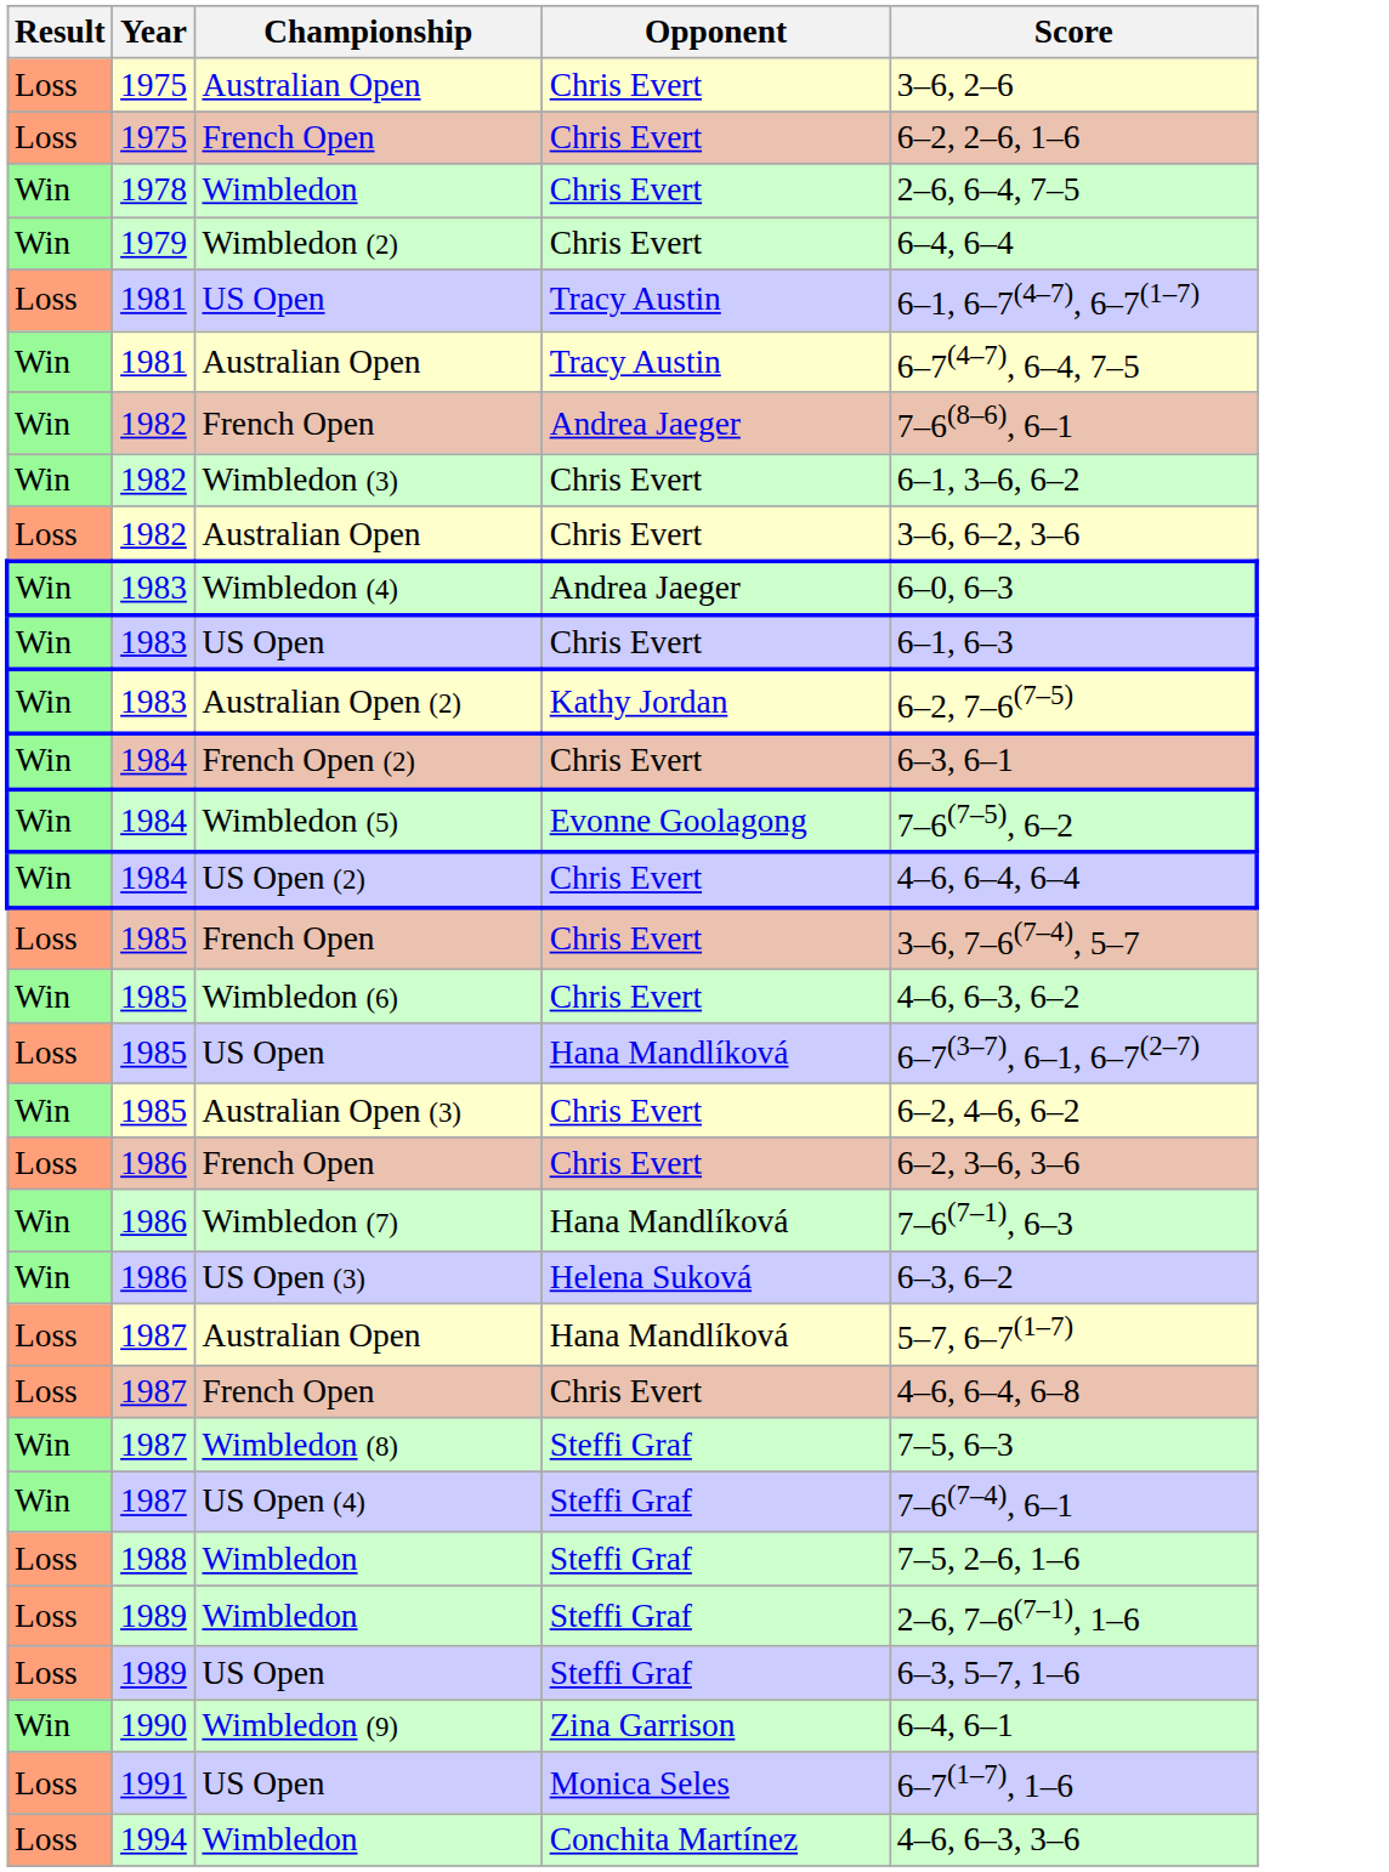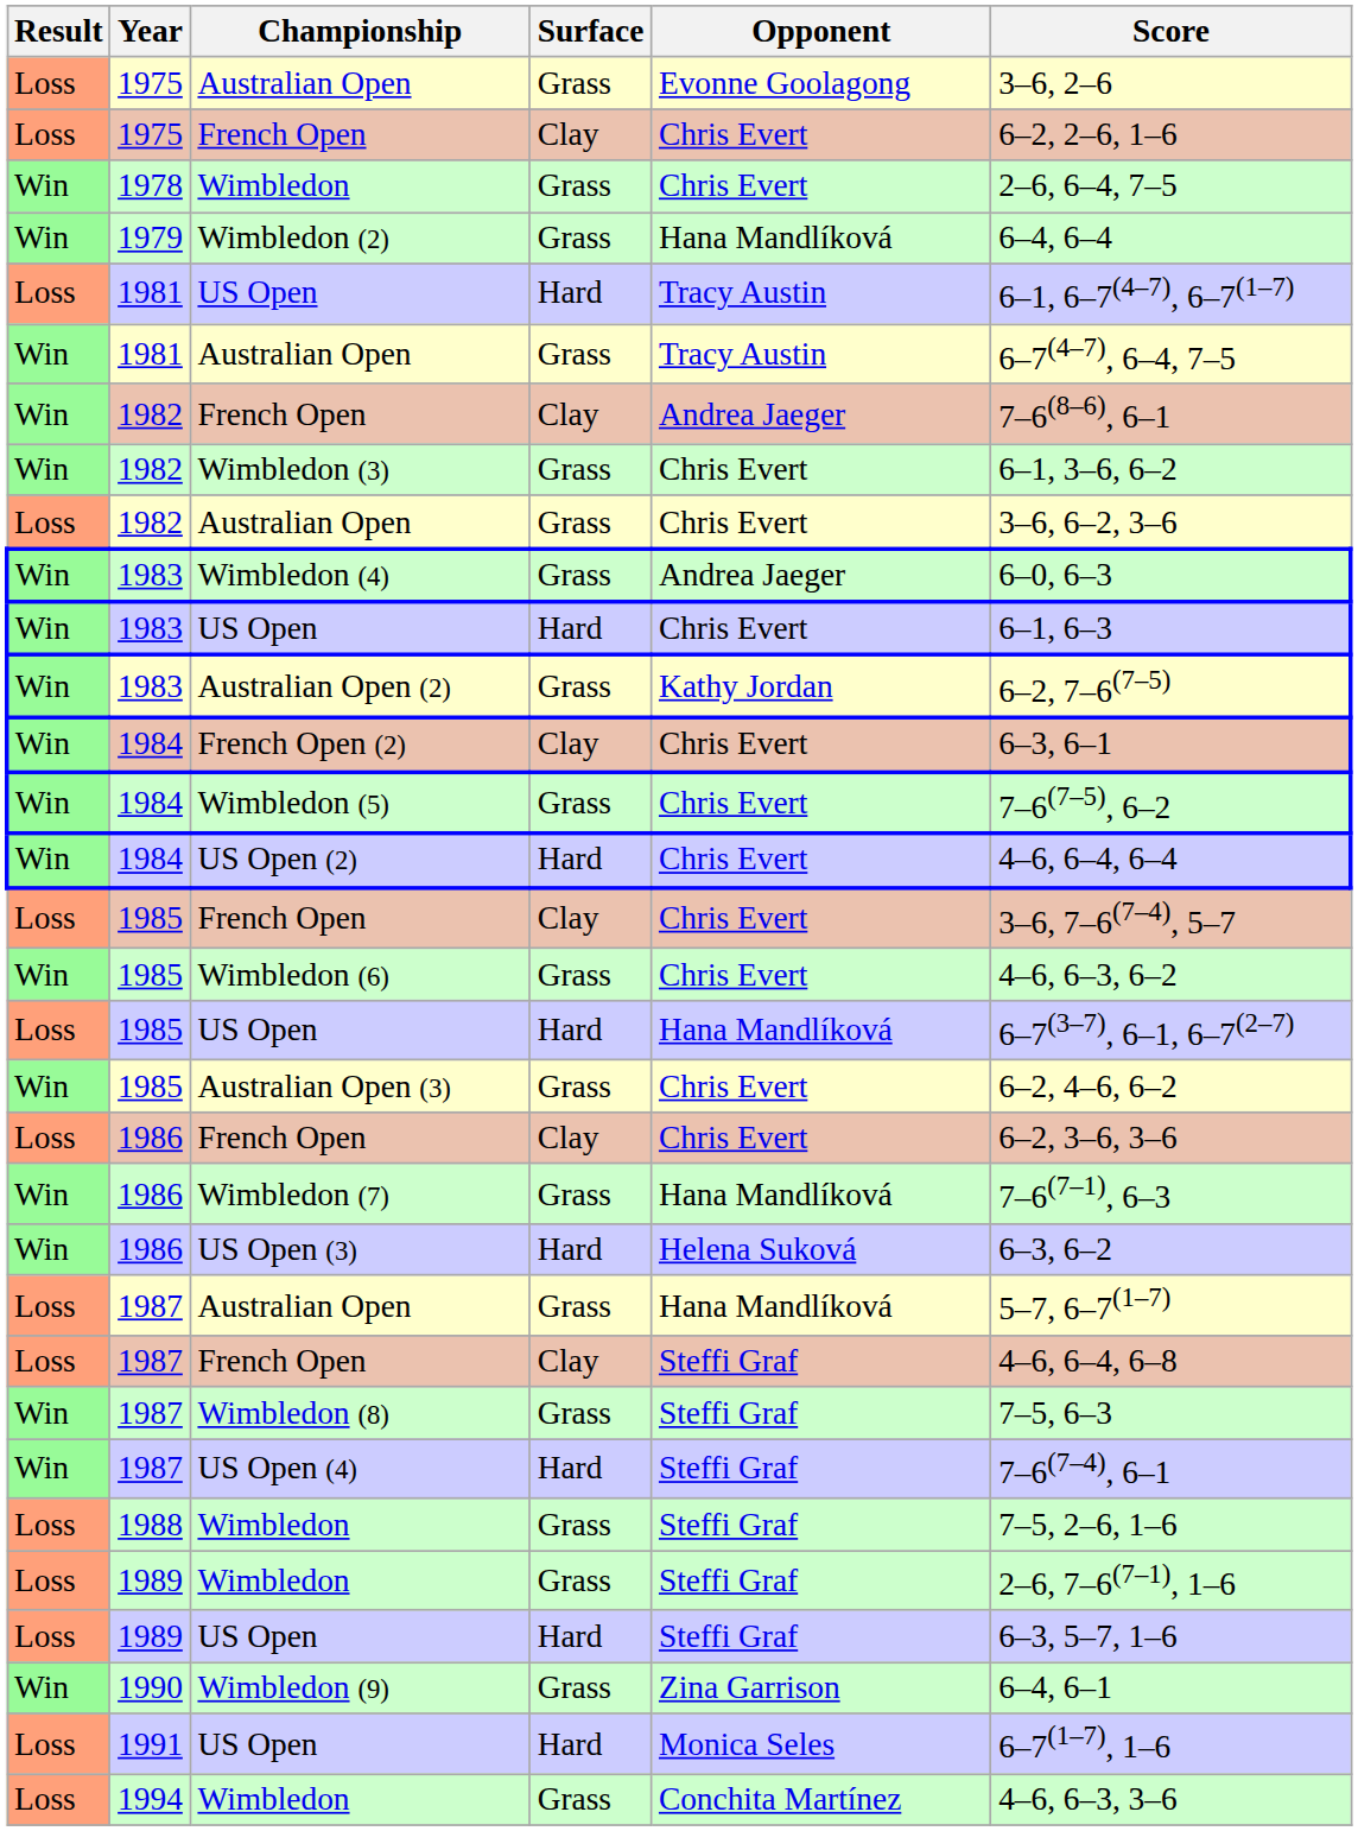 <table class="sortable wikitable">
 <tr>
 <th>Result</th>
 <th style="width:30px">Year</th>
 <th style="width:160px">Championship</th>
+<th style="width:50px">Surface</th>
 <th style="width:160px">Opponent</th>
 <th style="width:170px" class="unsortable">Score</th>
 </tr>
 <tr style="background: #ffc;">
 <td style="background:#ffa07a;">Loss</td>
 <td><a href='#'>1975</a></td>
 <td><a href='#'>Australian Open</a></td>
-<td> <a href='#'>Chris Evert</a></td>
+<td>Grass</td>
+<td> <a href='#'>Evonne Goolagong</a></td>
 <td>3–6, 2–6</td>
 </tr>
 <tr style="background: #ebc2af;">
 <td style="background:#ffa07a;">Loss</td>
 <td><a href='#'>1975</a></td>
 <td><a href='#'>French Open</a></td>
+<td>Clay</td>
 <td> <a href='#'>Chris Evert</a></td>
 <td>6–2, 2–6, 1–6</td>
 </tr>
 <tr style="background: #cfc;">
 <td style="background:#98fb98;">Win</td>
 <td><a href='#'>1978</a></td>
 <td><a href='#'>Wimbledon</a></td>
+<td>Grass</td>
 <td> <a href='#'>Chris Evert</a></td>
 <td>2–6, 6–4, 7–5</td>
 </tr>
 <tr style="background: #cfc;">
 <td style="background:#98fb98;">Win</td>
 <td><a href='#'>1979</a></td>
 <td>Wimbledon <small>(2)</small></td>
-<td> Chris Evert</td>
+<td>Grass</td>
+<td> Hana Mandlíková</td>
 <td>6–4, 6–4</td>
 </tr>
 <tr style="background: #ccf;">
 <td style="background:#ffa07a;">Loss</td>
 <td><a href='#'>1981</a></td>
 <td><a href='#'>US Open</a></td>
+<td>Hard</td>
 <td> <a href='#'>Tracy Austin</a></td>
 <td>6–1, 6–7<sup>(4–7)</sup>, 6–7<sup>(1–7)</sup></td>
 </tr>
 <tr style="background: #ffc;">
 <td style="background:#98fb98;">Win</td>
 <td><a href='#'>1981</a></td>
 <td>Australian Open</td>
+<td>Grass</td>
 <td> <a href='#'>Tracy Austin</a></td>
 <td>6–7<sup>(4–7)</sup>, 6–4, 7–5</td>
 </tr>
 <tr style="background: #ebc2af;">
 <td style="background:#98fb98;">Win</td>
 <td><a href='#'>1982</a></td>
 <td>French Open</td>
+<td>Clay</td>
 <td> <a href='#'>Andrea Jaeger</a></td>
 <td>7–6<sup>(8–6)</sup>, 6–1</td>
 </tr>
 <tr style="background: #cfc;">
 <td style="background:#98fb98;">Win</td>
 <td><a href='#'>1982</a></td>
 <td>Wimbledon <small>(3)</small></td>
+<td>Grass</td>
 <td> Chris Evert</td>
 <td>6–1, 3–6, 6–2</td>
 </tr>
 <tr style="background: #ffc;">
 <td style="background:#ffa07a;">Loss</td>
 <td><a href='#'>1982</a></td>
 <td>Australian Open</td>
+<td>Grass</td>
 <td> Chris Evert</td>
 <td>3–6, 6–2, 3–6</td>
 </tr>
 <tr style="border: 2px solid blue" bgcolor="#cfc">
 <td style="background:#98fb98;">Win</td>
 <td><a href='#'>1983</a></td>
 <td>Wimbledon <small>(4)</small></td>
+<td>Grass</td>
 <td> Andrea Jaeger</td>
 <td>6–0, 6–3</td>
 </tr>
 <tr style="border: 2px solid blue" bgcolor="#ccf">
 <td style="background:#98fb98;">Win</td>
 <td><a href='#'>1983</a></td>
 <td>US Open</td>
+<td>Hard</td>
 <td> Chris Evert</td>
 <td>6–1, 6–3</td>
 </tr>
 <tr style="border: 2px solid blue" bgcolor="#ffc">
 <td style="background:#98fb98;">Win</td>
 <td><a href='#'>1983</a></td>
 <td>Australian Open <small>(2)</small></td>
+<td>Grass</td>
 <td> <a href='#'>Kathy Jordan</a></td>
 <td>6–2, 7–6<sup>(7–5)</sup></td>
 </tr>
 <tr style="border: 2px solid blue" bgcolor="#ebc2af">
 <td style="background:#98fb98;">Win</td>
 <td><a href='#'>1984</a></td>
 <td>French Open <small>(2)</small></td>
+<td>Clay</td>
 <td> Chris Evert</td>
 <td>6–3, 6–1</td>
 </tr>
 <tr style="border: 2px solid blue" bgcolor="#cfc">
 <td style="background:#98fb98;">Win</td>
 <td><a href='#'>1984</a></td>
 <td>Wimbledon <small>(5)</small></td>
-<td> <a href='#'>Evonne Goolagong</a></td>
+<td>Grass</td>
+<td> <a href='#'>Chris Evert</a></td>
 <td>7–6<sup>(7–5)</sup>, 6–2</td>
 </tr>
 <tr style="border: 2px solid blue" bgcolor="#ccf">
 <td style="background:#98fb98;">Win</td>
 <td><a href='#'>1984</a></td>
 <td>US Open <small>(2)</small></td>
+<td>Hard</td>
 <td> <a href='#'>Chris Evert</a></td>
 <td>4–6, 6–4, 6–4</td>
 </tr>
 <tr style="background: #ebc2af;">
 <td style="background:#ffa07a;">Loss</td>
 <td><a href='#'>1985</a></td>
 <td>French Open</td>
+<td>Clay</td>
 <td> <a href='#'>Chris Evert</a></td>
 <td>3–6, 7–6<sup>(7–4)</sup>, 5–7</td>
 </tr>
 <tr style="background: #cfc;">
 <td style="background:#98fb98;">Win</td>
 <td><a href='#'>1985</a></td>
 <td>Wimbledon <small>(6)</small></td>
+<td>Grass</td>
 <td> <a href='#'>Chris Evert</a></td>
 <td>4–6, 6–3, 6–2</td>
 </tr>
 <tr style="background: #ccf;">
 <td style="background:#ffa07a;">Loss</td>
 <td><a href='#'>1985</a></td>
 <td>US Open</td>
+<td>Hard</td>
 <td> <a href='#'>Hana Mandlíková</a></td>
 <td>6–7<sup>(3–7)</sup>, 6–1, 6–7<sup>(2–7)</sup></td>
 </tr>
 <tr style="background: #ffc;">
 <td style="background:#98fb98;">Win</td>
 <td><a href='#'>1985</a></td>
 <td>Australian Open <small>(3)</small></td>
+<td>Grass</td>
 <td> <a href='#'>Chris Evert</a></td>
 <td>6–2, 4–6, 6–2</td>
 </tr>
 <tr style="background: #ebc2af;">
 <td style="background:#ffa07a;">Loss</td>
 <td><a href='#'>1986</a></td>
 <td>French Open</td>
+<td>Clay</td>
 <td> <a href='#'>Chris Evert</a></td>
 <td>6–2, 3–6, 3–6</td>
 </tr>
 <tr style="background: #cfc;">
 <td style="background:#98fb98;">Win</td>
 <td><a href='#'>1986</a></td>
 <td>Wimbledon <small>(7)</small></td>
+<td>Grass</td>
 <td> Hana Mandlíková</td>
 <td>7–6<sup>(7–1)</sup>, 6–3</td>
 </tr>
 <tr style="background: #ccf;">
 <td style="background:#98fb98;">Win</td>
 <td><a href='#'>1986</a></td>
 <td>US Open <small>(3)</small></td>
+<td>Hard</td>
 <td> <a href='#'>Helena Suková</a></td>
 <td>6–3, 6–2</td>
 </tr>
 <tr style="background: #ffc;">
 <td style="background:#ffa07a;">Loss</td>
 <td><a href='#'>1987</a></td>
 <td>Australian Open</td>
+<td>Grass</td>
 <td> Hana Mandlíková</td>
 <td>5–7, 6–7<sup>(1–7)</sup></td>
 </tr>
 <tr style="background: #ebc2af;">
 <td style="background:#ffa07a;">Loss</td>
 <td><a href='#'>1987</a></td>
 <td>French Open</td>
-<td> Chris Evert</td>
+<td>Clay</td>
+<td> <a href='#'>Steffi Graf</a></td>
 <td>4–6, 6–4, 6–8</td>
 </tr>
 <tr style="background: #cfc;">
 <td style="background:#98fb98;">Win</td>
 <td><a href='#'>1987</a></td>
 <td><a href='#'>Wimbledon</a> <small>(8)</small></td>
+<td>Grass</td>
 <td> <a href='#'>Steffi Graf</a></td>
 <td>7–5, 6–3</td>
 </tr>
 <tr style="background: #ccf;">
 <td style="background:#98fb98;">Win</td>
 <td><a href='#'>1987</a></td>
 <td>US Open <small>(4)</small></td>
+<td>Hard</td>
 <td> <a href='#'>Steffi Graf</a></td>
 <td>7–6<sup>(7–4)</sup>, 6–1</td>
 </tr>
 <tr style="background: #cfc;">
 <td style="background:#ffa07a;">Loss</td>
 <td><a href='#'>1988</a></td>
 <td><a href='#'>Wimbledon</a></td>
+<td>Grass</td>
 <td> <a href='#'>Steffi Graf</a></td>
 <td>7–5, 2–6, 1–6</td>
 </tr>
 <tr style="background: #cfc;">
 <td style="background:#ffa07a;">Loss</td>
 <td><a href='#'>1989</a></td>
 <td><a href='#'>Wimbledon</a></td>
+<td>Grass</td>
 <td> <a href='#'>Steffi Graf</a></td>
 <td>2–6, 7–6<sup>(7–1)</sup>, 1–6</td>
 </tr>
 <tr style="background: #ccf;">
 <td style="background:#ffa07a;">Loss</td>
 <td><a href='#'>1989</a></td>
 <td>US Open</td>
+<td>Hard</td>
 <td> <a href='#'>Steffi Graf</a></td>
 <td>6–3, 5–7, 1–6</td>
 </tr>
 <tr style="background: #cfc;">
 <td style="background:#98fb98;">Win</td>
 <td><a href='#'>1990</a></td>
 <td><a href='#'>Wimbledon</a> <small>(9)</small></td>
+<td>Grass</td>
 <td> <a href='#'>Zina Garrison</a></td>
 <td>6–4, 6–1</td>
 </tr>
 <tr style="background: #ccf;">
 <td style="background:#ffa07a;">Loss</td>
 <td><a href='#'>1991</a></td>
 <td>US Open</td>
+<td>Hard</td>
 <td> <a href='#'>Monica Seles</a></td>
 <td>6–7<sup>(1–7)</sup>, 1–6</td>
 </tr>
 <tr style="background: #cfc;">
 <td style="background:#ffa07a;">Loss</td>
 <td><a href='#'>1994</a></td>
 <td><a href='#'>Wimbledon</a></td>
+<td>Grass</td>
 <td> <a href='#'>Conchita Martínez</a></td>
 <td>4–6, 6–3, 3–6</td>
 </tr>
 </table>
